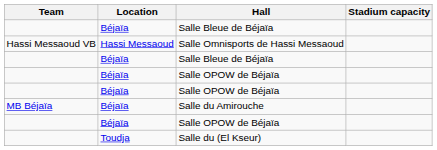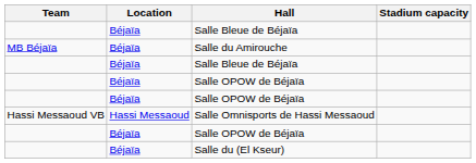 <table class="wikitable sortable" style="text-align: left;">
 <tr>
 <th>Team</th>
 <th>Location</th>
 <th>Hall</th>
 <th>Stadium capacity</th>
 </tr>
 <tr>
 <td></td>
 <td><a href='#'>Béjaïa</a></td>
 <td>Salle Bleue de Béjaïa</td>
 <td></td>
 </tr>
 <tr>
-<td>Hassi Messaoud VB</td>
-<td><a href='#'>Hassi Messaoud</a></td>
-<td>Salle Omnisports de Hassi Messaoud</td>
+<td><a href='#'>MB Béjaïa</a></td>
+<td><a href='#'>Béjaïa</a></td>
+<td>Salle du  Amirouche</td>
 <td></td>
 </tr>
 <tr>
 <td></td>
 <td><a href='#'>Béjaïa</a></td>
 <td>Salle Bleue de Béjaïa</td>
 <td></td>
 </tr>
 <tr>
 <td></td>
 <td><a href='#'>Béjaïa</a></td>
 <td>Salle OPOW de Béjaïa</td>
 <td></td>
 </tr>
 <tr>
 <td></td>
 <td><a href='#'>Béjaïa</a></td>
 <td>Salle OPOW de Béjaïa</td>
 <td></td>
 </tr>
 <tr>
-<td><a href='#'>MB Béjaïa</a></td>
-<td><a href='#'>Béjaïa</a></td>
-<td>Salle du  Amirouche</td>
+<td>Hassi Messaoud VB</td>
+<td><a href='#'>Hassi Messaoud</a></td>
+<td>Salle Omnisports de Hassi Messaoud</td>
 <td></td>
 </tr>
 <tr>
 <td></td>
 <td><a href='#'>Béjaïa</a></td>
 <td>Salle OPOW de Béjaïa</td>
 <td></td>
 </tr>
 <tr>
 <td></td>
-<td><a href='#'>Toudja</a></td>
+<td><a href='#'>Béjaïa</a></td>
 <td>Salle du  (El Kseur)</td>
 <td></td>
 </tr>
 </table>
